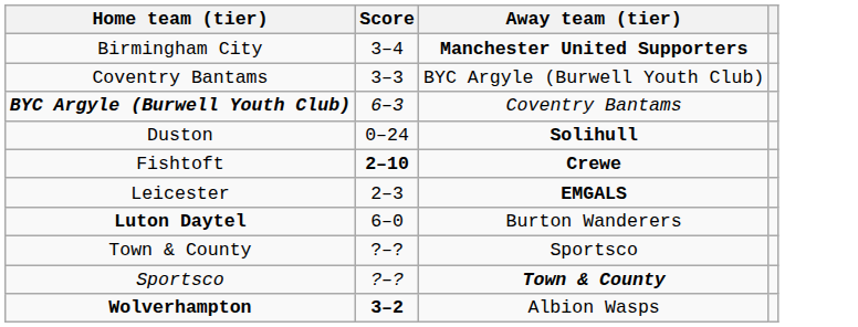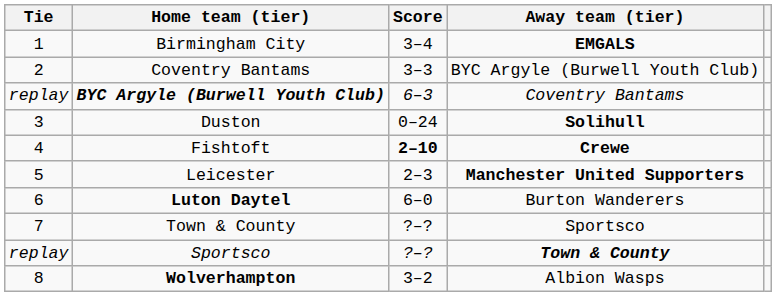 <table class="wikitable" style="text-align:center; font-size:85%">
 <tr>
+<th>Tie</th>
 <th>Home team (tier)</th>
 <th>Score</th>
 <th>Away team (tier)</th>
 <th></th>
 </tr>
 <tr>
+<td align="center">1</td>
 <td>Birmingham City</td>
 <td align="center">3–4</td>
-<td><strong>Manchester United Supporters</strong></td>
+<td><strong>EMGALS</strong></td>
 <td></td>
 </tr>
 <tr>
+<td align="center">2</td>
 <td>Coventry Bantams</td>
 <td align="center">3–3 </td>
 <td>BYC Argyle (Burwell Youth Club)</td>
 <td></td>
 </tr>
 <tr>
+<td align="center"><em>replay</em></td>
 <td><strong><em>BYC Argyle (Burwell Youth Club)</em></strong></td>
 <td align="center"><em>6–3 </em></td>
 <td><em>Coventry Bantams</em></td>
 <td></td>
 </tr>
 <tr>
+<td align="center">3</td>
 <td>Duston</td>
 <td align="center">0–24</td>
 <td><strong>Solihull</strong></td>
 <td></td>
 </tr>
 <tr>
+<td align="center">4</td>
 <td>Fishtoft</td>
 <td align="center"><strong>2–10</strong></td>
 <td><strong>Crewe</strong></td>
 <td></td>
 </tr>
 <tr>
+<td align="center">5</td>
 <td>Leicester</td>
 <td align="center">2–3</td>
-<td><strong>EMGALS</strong></td>
+<td><strong>Manchester United Supporters</strong></td>
 <td></td>
 </tr>
 <tr>
+<td align="center">6</td>
 <td><strong>Luton Daytel</strong></td>
 <td align="center">6–0</td>
 <td>Burton Wanderers</td>
 <td></td>
 </tr>
 <tr>
+<td align="center">7</td>
 <td>Town & County</td>
 <td align="center">?–? </td>
 <td>Sportsco</td>
 <td></td>
 </tr>
 <tr>
+<td align="center"><em>replay</em></td>
 <td><em>Sportsco</em></td>
 <td align="center"><em>?–?</em></td>
 <td><strong><em>Town & County</em></strong></td>
 <td></td>
 </tr>
 <tr>
+<td align="center">8</td>
 <td><strong>Wolverhampton</strong></td>
-<td align="center"><strong>3–2</strong></td>
+<td align="center">3–2</td>
 <td>Albion Wasps</td>
 <td></td>
 </tr>
 </table>
